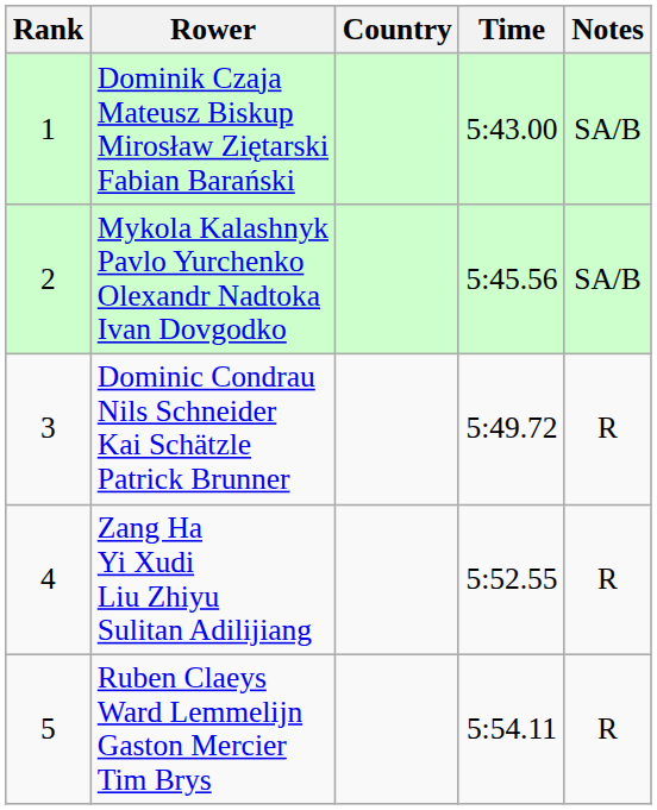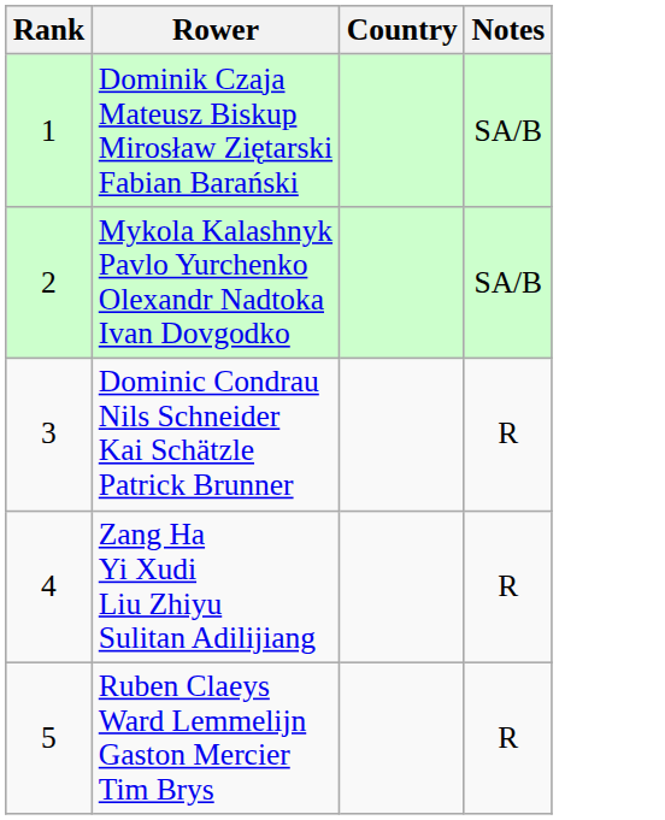 <table class="wikitable" style="text-align:center">
 <tr>
 <th>Rank</th>
 <th>Rower</th>
 <th>Country</th>
-<th>Time</th>
 <th>Notes</th>
 </tr>
 <tr bgcolor=ccffcc>
 <td>1</td>
 <td align="left"><a href='#'>Dominik Czaja</a><br><a href='#'>Mateusz Biskup</a><br><a href='#'>Mirosław Ziętarski</a><br><a href='#'>Fabian Barański</a></td>
 <td align="left"></td>
-<td>5:43.00</td>
 <td>SA/B</td>
 </tr>
 <tr bgcolor=ccffcc>
 <td>2</td>
 <td align="left"><a href='#'>Mykola Kalashnyk</a><br><a href='#'>Pavlo Yurchenko</a><br><a href='#'>Olexandr Nadtoka</a><br><a href='#'>Ivan Dovgodko</a></td>
 <td align="left"></td>
-<td>5:45.56</td>
 <td>SA/B</td>
 </tr>
 <tr>
 <td>3</td>
 <td align="left"><a href='#'>Dominic Condrau</a><br><a href='#'>Nils Schneider</a><br><a href='#'>Kai Schätzle</a><br><a href='#'>Patrick Brunner</a></td>
 <td align="left"></td>
-<td>5:49.72</td>
 <td>R</td>
 </tr>
 <tr>
 <td>4</td>
 <td align="left"><a href='#'>Zang Ha</a><br><a href='#'>Yi Xudi</a><br><a href='#'>Liu Zhiyu</a><br><a href='#'>Sulitan Adilijiang</a></td>
 <td align="left"></td>
-<td>5:52.55</td>
 <td>R</td>
 </tr>
 <tr>
 <td>5</td>
 <td align="left"><a href='#'>Ruben Claeys</a><br><a href='#'>Ward Lemmelijn</a><br><a href='#'>Gaston Mercier</a><br><a href='#'>Tim Brys</a></td>
 <td align="left"></td>
-<td>5:54.11</td>
 <td>R</td>
 </tr>
 </table>
